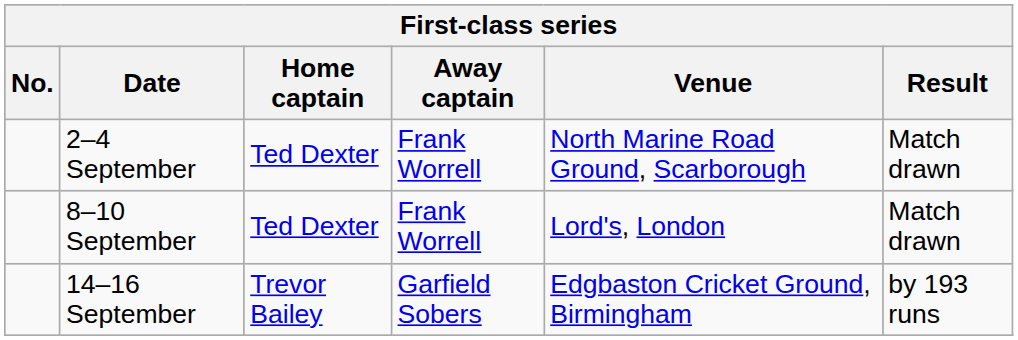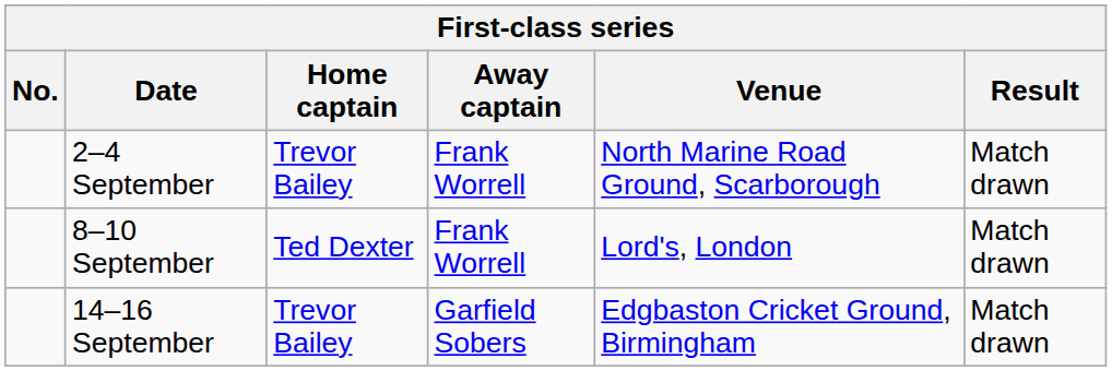 <table class="wikitable">
 <tr>
 <th colspan="9">First-class series</th>
 </tr>
 <tr>
 <th>No.</th>
 <th>Date</th>
 <th>Home captain</th>
 <th>Away captain</th>
 <th>Venue</th>
 <th>Result</th>
 </tr>
 <tr>
 <td></td>
 <td>2–4 September</td>
-<td><a href='#'>Ted Dexter</a></td>
+<td><a href='#'>Trevor Bailey</a></td>
 <td><a href='#'>Frank Worrell</a></td>
 <td><a href='#'>North Marine Road Ground</a>, <a href='#'>Scarborough</a></td>
 <td>Match drawn</td>
 </tr>
 <tr>
 <td></td>
 <td>8–10 September</td>
 <td><a href='#'>Ted Dexter</a></td>
 <td><a href='#'>Frank Worrell</a></td>
 <td><a href='#'>Lord's</a>, <a href='#'>London</a></td>
 <td>Match drawn</td>
 </tr>
 <tr>
 <td></td>
 <td>14–16 September</td>
 <td><a href='#'>Trevor Bailey</a></td>
 <td><a href='#'>Garfield Sobers</a></td>
 <td><a href='#'>Edgbaston Cricket Ground</a>, <a href='#'>Birmingham</a></td>
-<td> by 193 runs</td>
+<td>Match drawn</td>
 </tr>
 </table>
